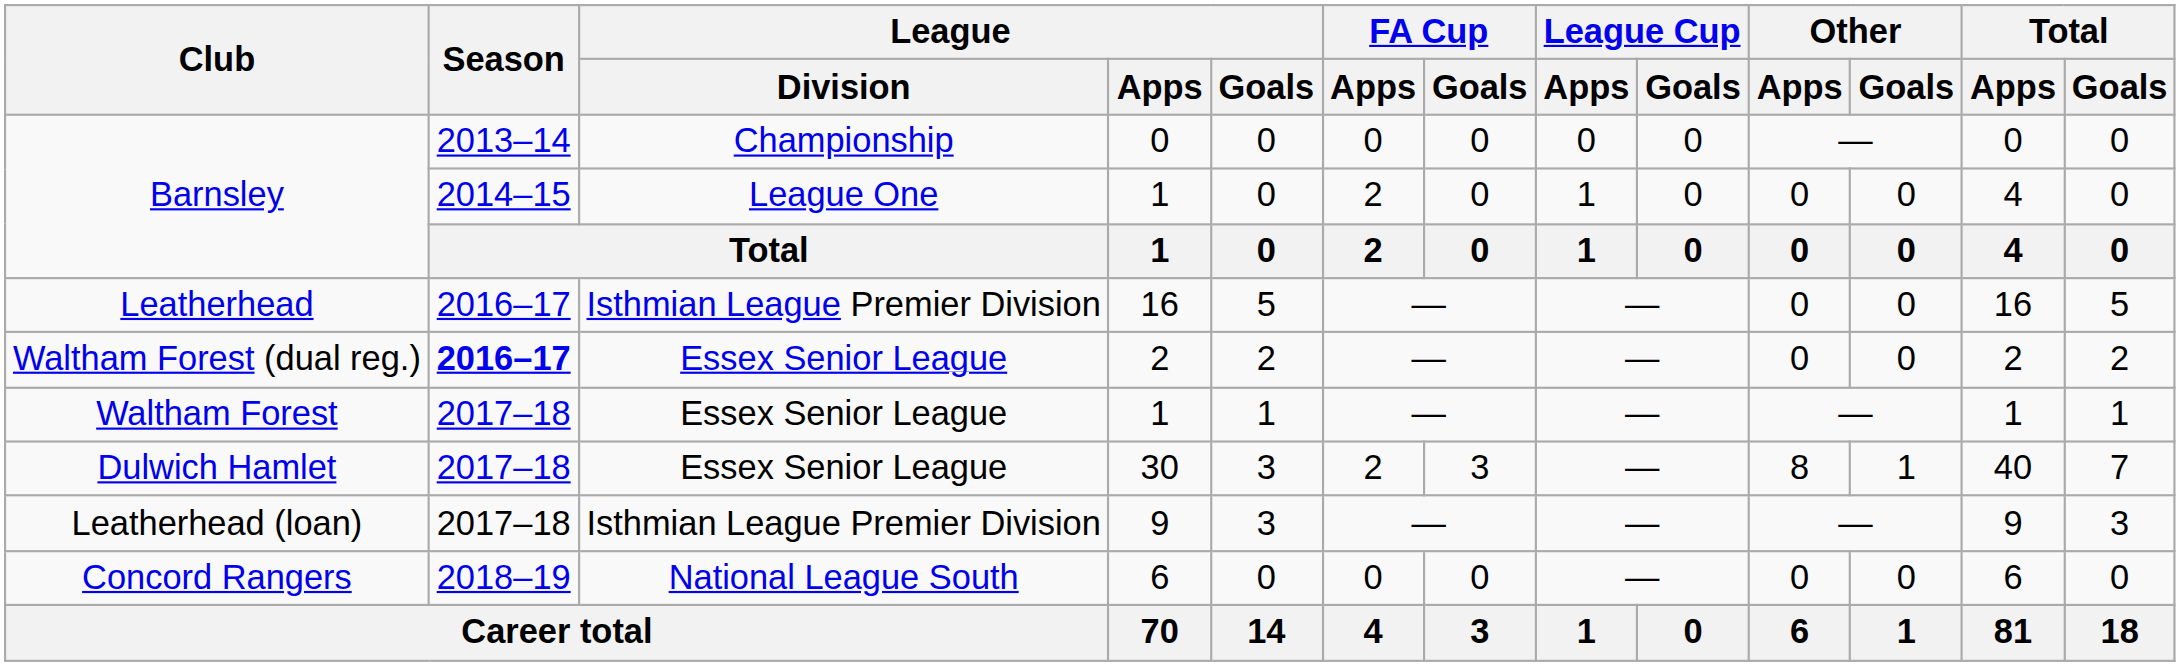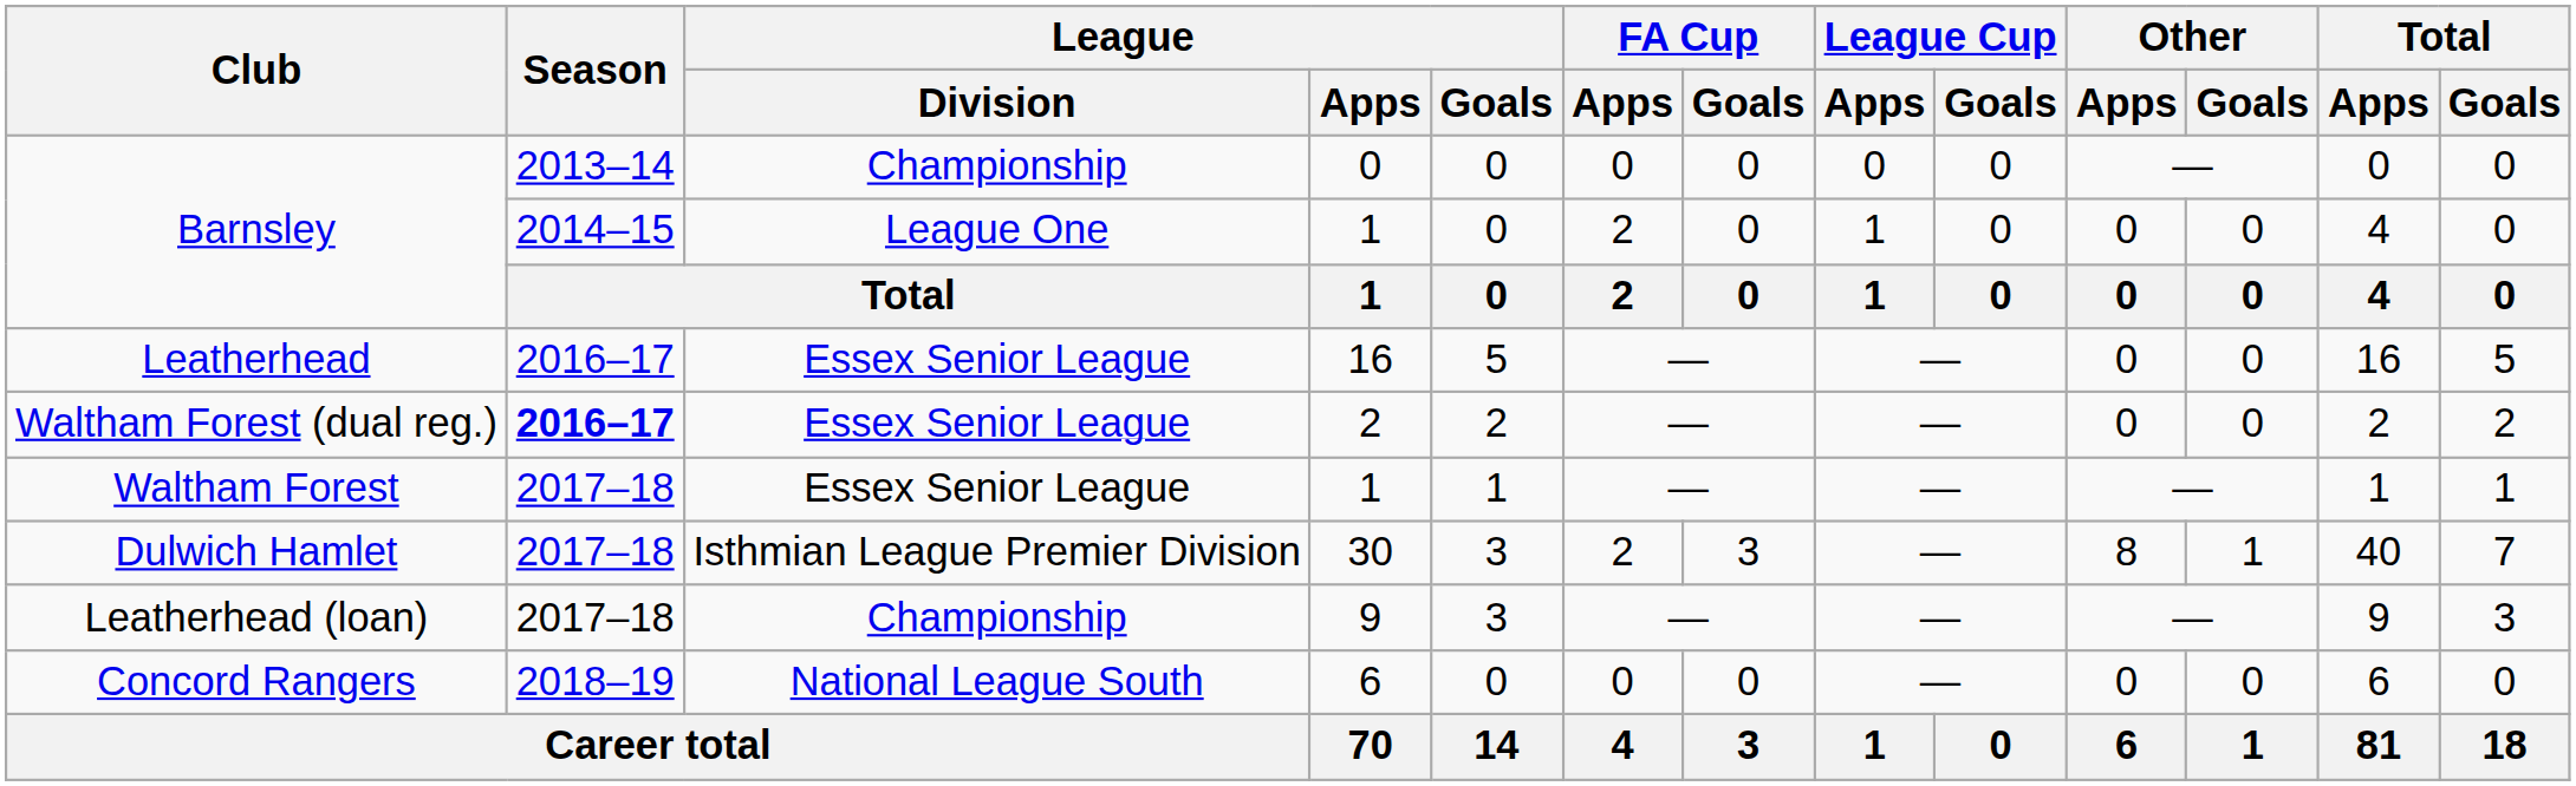 <table class="wikitable" style="text-align: center;">
 <tr>
 <th rowspan="2">Club</th>
 <th rowspan="2">Season</th>
 <th colspan="3">League</th>
 <th colspan="2"><a href='#'>FA Cup</a></th>
 <th colspan="2"><a href='#'>League Cup</a></th>
 <th colspan="2">Other</th>
 <th colspan="2">Total</th>
 </tr>
 <tr>
 <th>Division</th>
 <th>Apps</th>
 <th>Goals</th>
 <th>Apps</th>
 <th>Goals</th>
 <th>Apps</th>
 <th>Goals</th>
 <th>Apps</th>
 <th>Goals</th>
 <th>Apps</th>
 <th>Goals</th>
 </tr>
 <tr>
 <td rowspan="3" valign="center"><a href='#'>Barnsley</a></td>
 <td><a href='#'>2013–14</a></td>
 <td><a href='#'>Championship</a></td>
 <td>0</td>
 <td>0</td>
 <td>0</td>
 <td>0</td>
 <td>0</td>
 <td>0</td>
 <td colspan="2">—</td>
 <td>0</td>
 <td>0</td>
 </tr>
 <tr>
 <td><a href='#'>2014–15</a></td>
 <td><a href='#'>League One</a></td>
 <td>1</td>
 <td>0</td>
 <td>2</td>
 <td>0</td>
 <td>1</td>
 <td>0</td>
 <td>0</td>
 <td>0</td>
 <td>4</td>
 <td>0</td>
 </tr>
 <tr>
 <th colspan="2">Total</th>
 <th>1</th>
 <th>0</th>
 <th>2</th>
 <th>0</th>
 <th>1</th>
 <th>0</th>
 <th>0</th>
 <th>0</th>
 <th>4</th>
 <th>0</th>
 </tr>
 <tr>
 <td rowspan="1" valign="center"><a href='#'>Leatherhead</a></td>
 <td><a href='#'>2016–17</a></td>
-<td><a href='#'>Isthmian League</a> Premier Division</td>
+<td><a href='#'>Essex Senior League</a></td>
 <td>16</td>
 <td>5</td>
 <td colspan="2">—</td>
 <td colspan="2">—</td>
 <td>0</td>
 <td>0</td>
 <td>16</td>
 <td>5</td>
 </tr>
 <tr>
 <td rowspan="1" valign="center"><a href='#'>Waltham Forest</a> (dual reg.)</td>
 <td><strong><a href='#'>2016–17</a></strong></td>
 <td><a href='#'>Essex Senior League</a></td>
 <td>2</td>
 <td>2</td>
 <td colspan="2">—</td>
 <td colspan="2">—</td>
 <td>0</td>
 <td>0</td>
 <td>2</td>
 <td>2</td>
 </tr>
 <tr>
 <td rowspan="1" valign="center"><a href='#'>Waltham Forest</a></td>
 <td><a href='#'>2017–18</a></td>
 <td>Essex Senior League</td>
 <td>1</td>
 <td>1</td>
 <td colspan="2">—</td>
 <td colspan="2">—</td>
 <td colspan="2">—</td>
 <td>1</td>
 <td>1</td>
 </tr>
 <tr>
 <td rowspan="1" valign="center"><a href='#'>Dulwich Hamlet</a></td>
 <td><a href='#'>2017–18</a></td>
-<td>Essex Senior League</td>
+<td>Isthmian League Premier Division</td>
 <td>30</td>
 <td>3</td>
 <td>2</td>
 <td>3</td>
 <td colspan="2">—</td>
 <td>8</td>
 <td>1</td>
 <td>40</td>
 <td>7</td>
 </tr>
 <tr>
 <td rowspan="1" valign="center">Leatherhead (loan)</td>
 <td>2017–18</td>
-<td>Isthmian League Premier Division</td>
+<td><a href='#'>Championship</a></td>
 <td>9</td>
 <td>3</td>
 <td colspan="2">—</td>
 <td colspan="2">—</td>
 <td colspan="2">—</td>
 <td>9</td>
 <td>3</td>
 </tr>
 <tr>
 <td rowspan="1" valign="center"><a href='#'>Concord Rangers</a></td>
 <td><a href='#'>2018–19</a></td>
 <td><a href='#'>National League South</a></td>
 <td>6</td>
 <td>0</td>
 <td>0</td>
 <td>0</td>
 <td colspan="2">—</td>
 <td>0</td>
 <td>0</td>
 <td>6</td>
 <td>0</td>
 </tr>
 <tr>
 <th colspan="3">Career total</th>
 <th>70</th>
 <th>14</th>
 <th>4</th>
 <th>3</th>
 <th>1</th>
 <th>0</th>
 <th>6</th>
 <th>1</th>
 <th>81</th>
 <th>18</th>
 </tr>
 </table>
